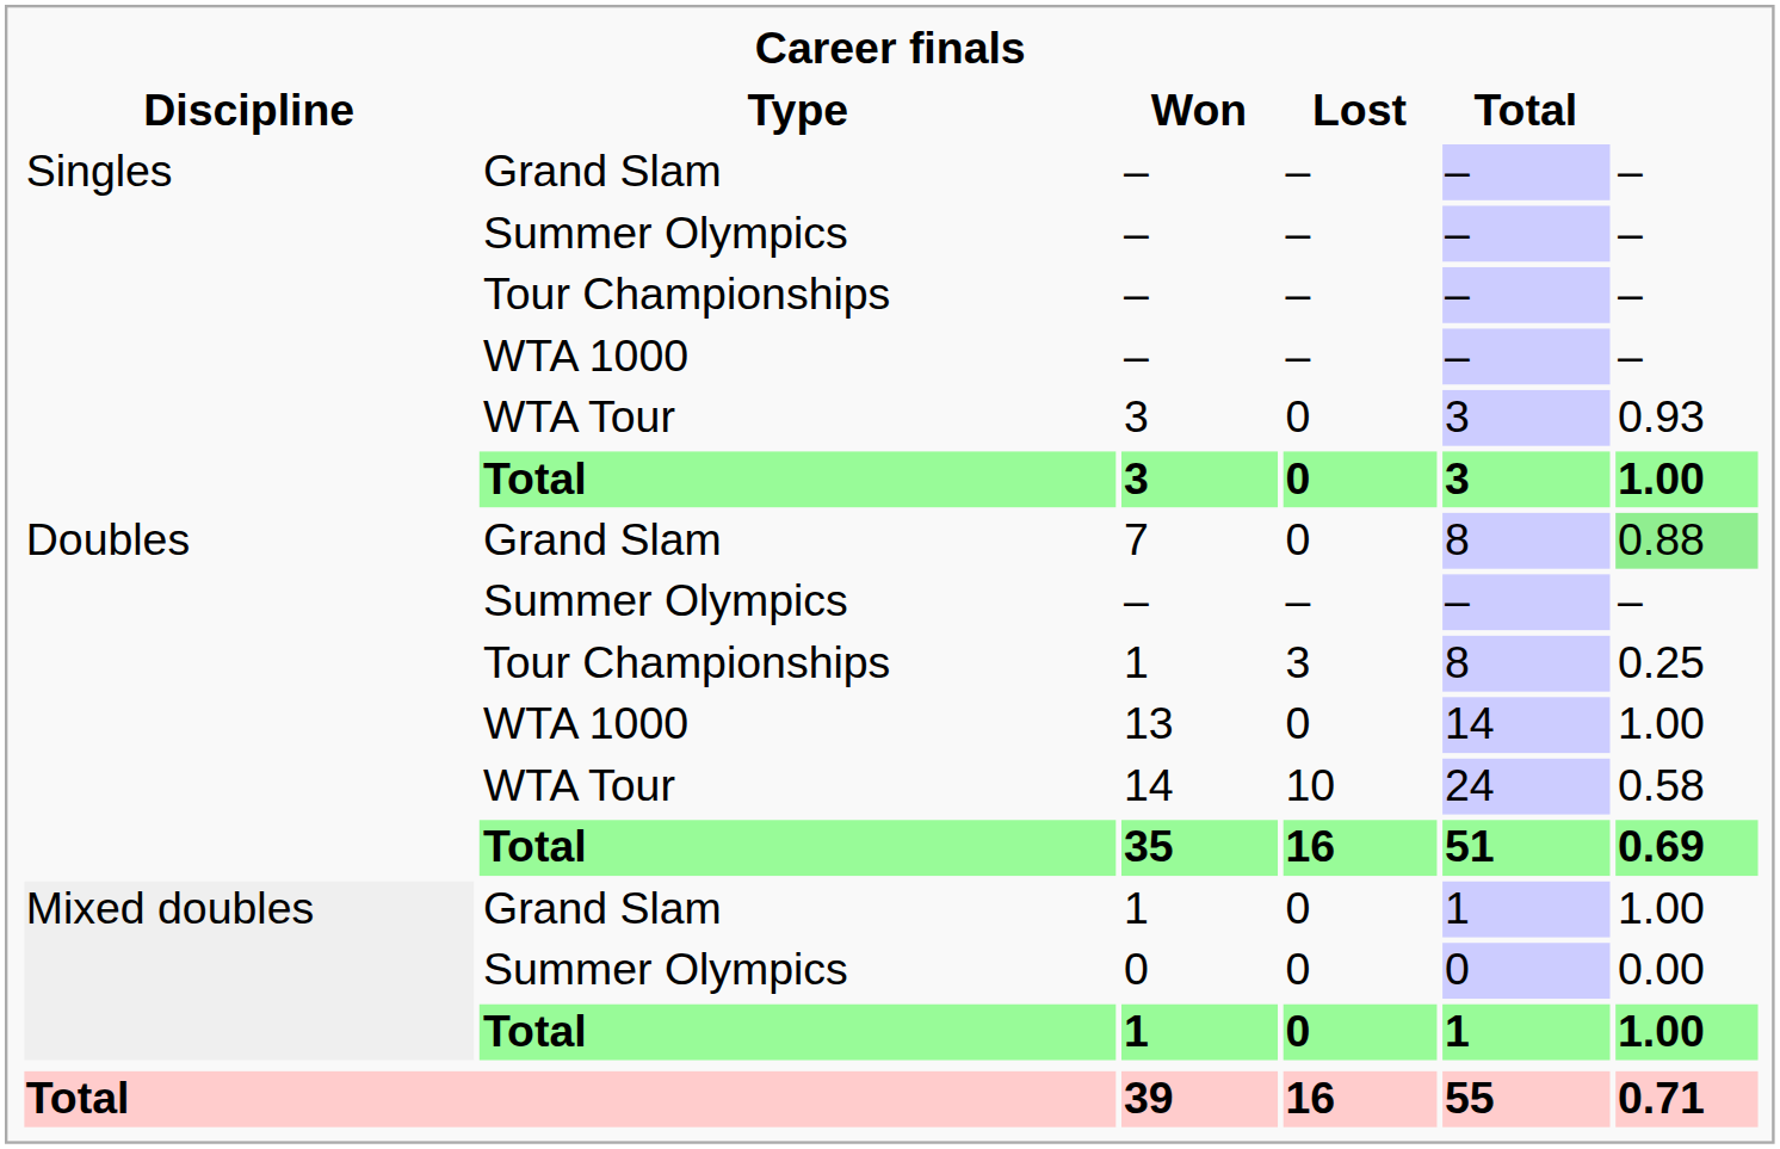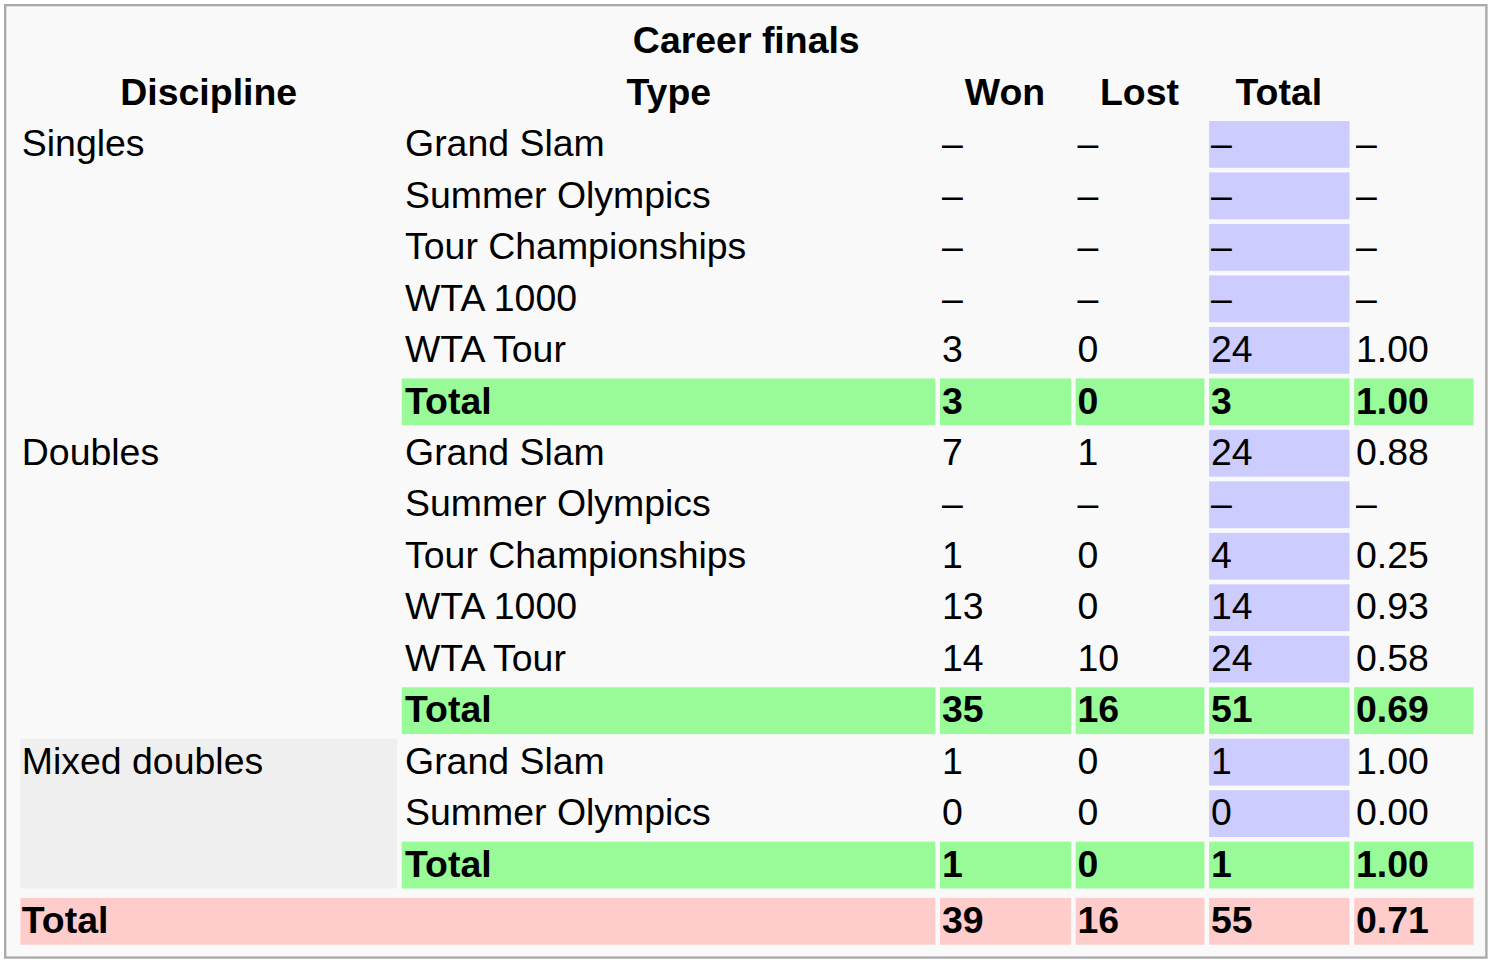 <table class="infobox vcard vevent nowrap" width=40%>
 <tr>
 <th colspan=6>Career finals</th>
 </tr>
 <tr>
 <th>Discipline</th>
 <th>Type</th>
 <th>Won</th>
 <th>Lost</th>
 <th>Total</th>
 <th></th>
 </tr>
 <tr>
 <td rowspan=6>Singles</td>
 <td>Grand Slam</td>
 <td>–</td>
 <td>–</td>
 <td bgcolor=CCCCFF>–</td>
 <td>–</td>
 </tr>
 <tr>
 <td>Summer Olympics</td>
 <td>–</td>
 <td>–</td>
 <td bgcolor=CCCCFF>–</td>
 <td>–</td>
 </tr>
 <tr>
 <td>Tour Championships</td>
 <td>–</td>
 <td>–</td>
 <td bgcolor=CCCCFF>–</td>
 <td>–</td>
 </tr>
 <tr>
 <td>WTA 1000</td>
 <td>–</td>
 <td>–</td>
 <td bgcolor=CCCCFF>–</td>
 <td>–</td>
 </tr>
 <tr>
 <td>WTA Tour</td>
 <td>3</td>
 <td>0</td>
-<td bgcolor=CCCCFF>3</td>
-<td>0.93</td>
+<td bgcolor=CCCCFF>24</td>
+<td>1.00</td>
 </tr>
 <tr bgcolor=98FB98>
 <td><strong>Total</strong></td>
 <td><strong>3</strong></td>
 <td><strong>0</strong></td>
 <td><strong>3</strong></td>
 <td><strong>1.00</strong></td>
 </tr>
 <tr>
 <td rowspan=6>Doubles</td>
 <td>Grand Slam</td>
 <td>7</td>
-<td>0</td>
-<td bgcolor=CCCCFF>8</td>
-<td style="background: lightgreen;">0.88</td>
+<td>1</td>
+<td bgcolor=CCCCFF>24</td>
+<td>0.88</td>
 </tr>
 <tr>
 <td>Summer Olympics</td>
 <td>–</td>
 <td>–</td>
 <td bgcolor=CCCCFF>–</td>
 <td>–</td>
 </tr>
 <tr>
 <td>Tour Championships</td>
 <td>1</td>
-<td>3</td>
-<td bgcolor=CCCCFF>8</td>
+<td>0</td>
+<td bgcolor=CCCCFF>4</td>
 <td>0.25</td>
 </tr>
 <tr>
 <td>WTA 1000</td>
 <td>13</td>
 <td>0</td>
 <td bgcolor=CCCCFF>14</td>
-<td>1.00</td>
+<td>0.93</td>
 </tr>
 <tr>
 <td>WTA Tour</td>
 <td>14</td>
 <td>10</td>
 <td bgcolor=CCCCFF>24</td>
 <td>0.58</td>
 </tr>
 <tr bgcolor=98FB98>
 <td><strong>Total</strong></td>
 <td><strong>35</strong></td>
 <td><strong>16</strong></td>
 <td><strong>51</strong></td>
 <td><strong>0.69</strong></td>
 </tr>
 <tr>
 <td rowspan="3" bgcolor=efefef>Mixed doubles</td>
 <td>Grand Slam</td>
 <td>1</td>
 <td>0</td>
 <td bgcolor="CCCCFF">1</td>
 <td>1.00</td>
 </tr>
 <tr>
 <td>Summer Olympics</td>
 <td>0</td>
 <td>0</td>
 <td bgcolor="CCCCFF">0</td>
 <td>0.00</td>
 </tr>
 <tr style=background:#98FB98;font-weight:bold>
 <td>Total</td>
 <td>1</td>
 <td>0</td>
 <td>1</td>
 <td>1.00</td>
 </tr>
 <tr>
 </tr>
 <tr bgcolor=FFCCCC>
 <td colspan=2><strong>Total</strong></td>
 <td><strong>39</strong></td>
 <td><strong>16</strong></td>
 <td><strong>55</strong></td>
 <td><strong>0.71</strong></td>
 </tr>
 </table>
